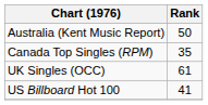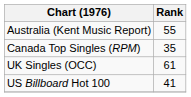 <table class="wikitable sortable">
 <tr>
 <th align="left">Chart (1976)</th>
 <th style="text-align:center;">Rank</th>
 </tr>
 <tr>
 <td>Australia (Kent Music Report)</td>
-<td style="text-align:center;">50</td>
+<td style="text-align:center;">55</td>
 </tr>
 <tr>
 <td>Canada Top Singles (<em>RPM</em>)</td>
 <td style="text-align:center;">35</td>
 </tr>
 <tr>
 <td>UK Singles (OCC)</td>
 <td style="text-align:center;">61</td>
 </tr>
 <tr>
 <td>US <em>Billboard</em> Hot 100</td>
 <td style="text-align:center;">41</td>
 </tr>
 <tr>
 </tr>
 </table>
